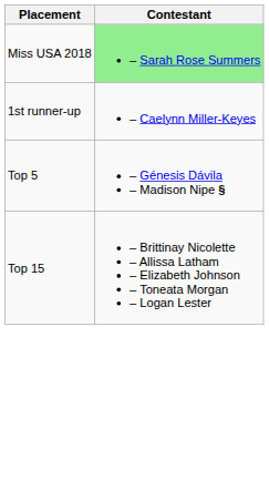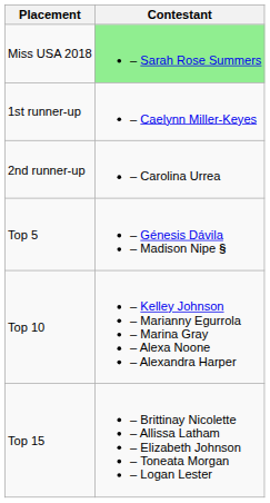 <table class="wikitable sortable" style="font-size: 95%;">
 <tr>
 <th>Placement</th>
 <th>Contestant</th>
 </tr>
 <tr>
 <td>Miss USA 2018</td>
 <td style="background: lightgreen;"><br><ul><li> – <a href='#'>Sarah Rose Summers</a></li></ul></td>
 </tr>
 <tr>
 <td>1st runner-up</td>
 <td><br><ul><li> – <a href='#'>Caelynn Miller-Keyes</a></li></ul></td>
 </tr>
 <tr>
+<td>2nd runner-up</td>
+<td><br><ul><li> – Carolina Urrea</li></ul></td>
+</tr>
+<tr>
 <td>Top 5</td>
 <td><br><ul><li> – <a href='#'>Génesis Dávila</a></li><li> – Madison Nipe <strong>§</strong></li></ul></td>
+</tr>
+<tr>
+<td>Top 10</td>
+<td><br><ul><li> – <a href='#'>Kelley Johnson</a></li><li> – Marianny Egurrola</li><li> – Marina Gray</li><li> – Alexa Noone</li><li> – Alexandra Harper</li></ul></td>
 </tr>
 <tr>
 <td>Top 15</td>
 <td><br><ul><li> – Brittinay Nicolette</li><li> – Allissa Latham</li><li> – Elizabeth Johnson</li><li> – Toneata Morgan</li><li> – Logan Lester</li></ul></td>
 </tr>
 </table>
